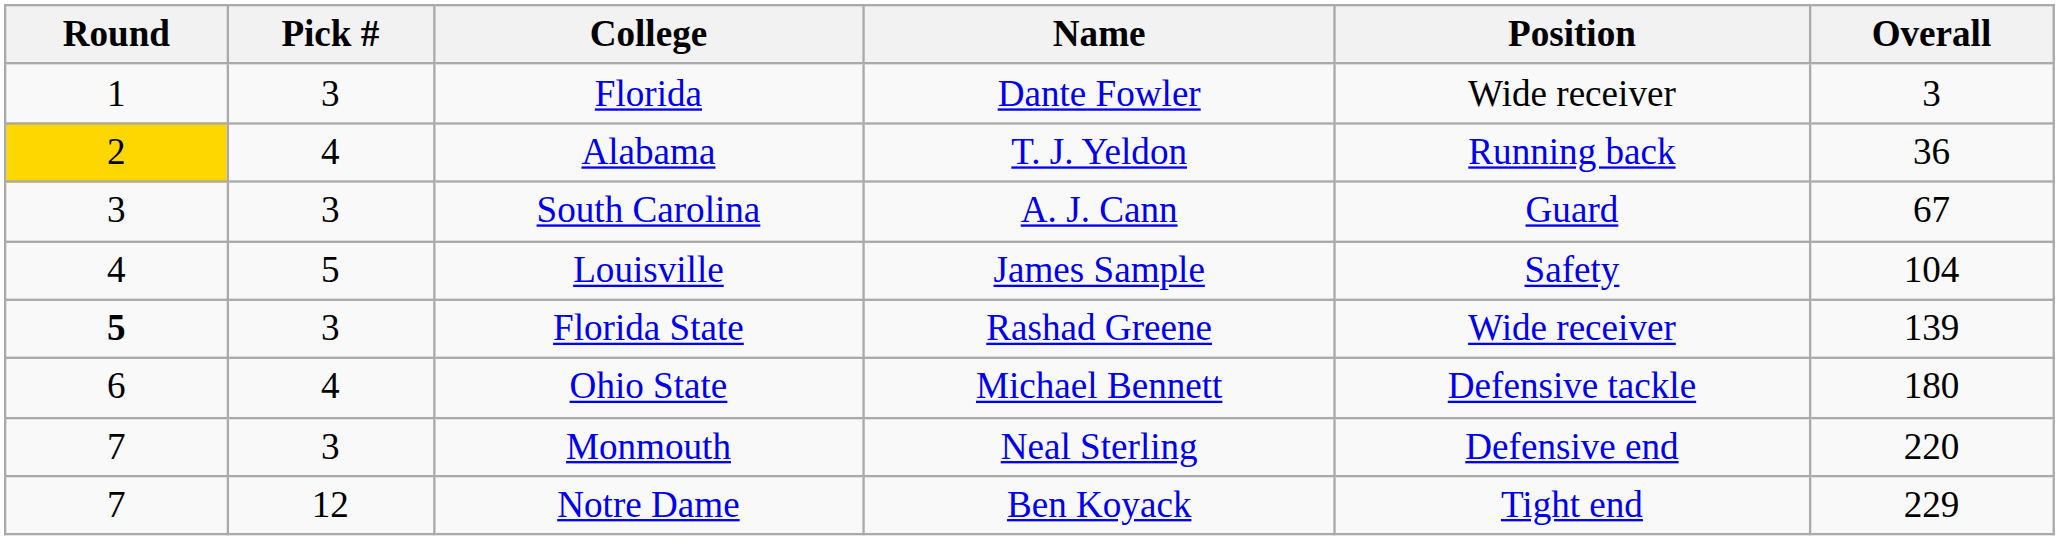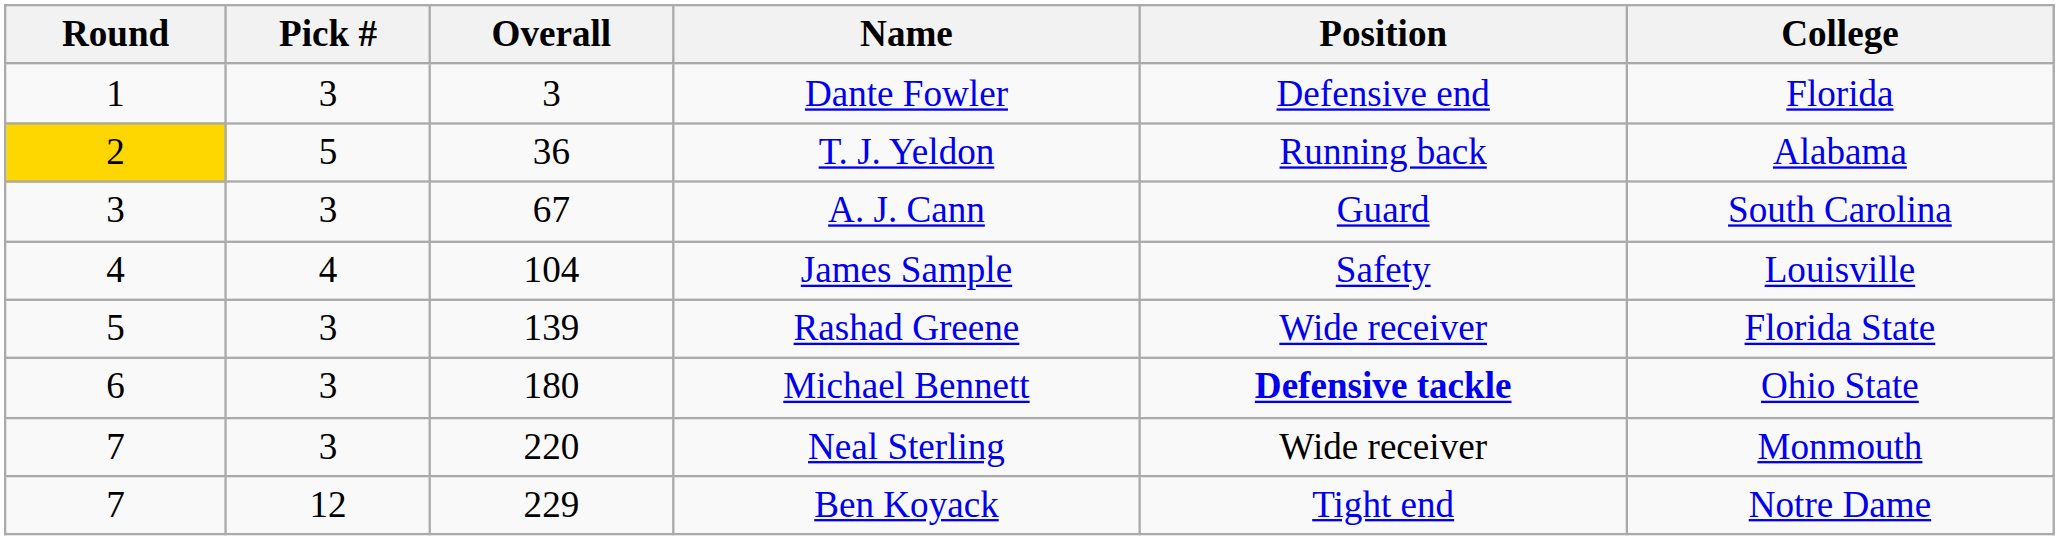 <table class="wikitable sortable sortable" style="width: 100%; text-align:center">
 <tr>
 <th>Round</th>
 <th>Pick #</th>
-<th>College</th>
+<th>Overall</th>
 <th>Name</th>
 <th>Position</th>
-<th>Overall</th>
+<th>College</th>
 </tr>
 <tr>
 <td>1</td>
 <td>3</td>
+<td>3</td>
+<td><a href='#'>Dante Fowler</a></td>
+<td><a href='#'>Defensive end</a></td>
 <td><a href='#'>Florida</a></td>
-<td><a href='#'>Dante Fowler</a></td>
-<td>Wide receiver</td>
-<td>3</td>
 </tr>
 <tr>
 <td style="background: gold;">2</td>
-<td>4</td>
-<td><a href='#'>Alabama</a></td>
+<td>5</td>
+<td>36</td>
 <td><a href='#'>T. J. Yeldon</a></td>
 <td><a href='#'>Running back</a></td>
-<td>36</td>
+<td><a href='#'>Alabama</a></td>
 </tr>
 <tr>
 <td>3</td>
 <td>3</td>
-<td><a href='#'>South Carolina</a></td>
+<td>67</td>
 <td><a href='#'>A. J. Cann</a></td>
 <td><a href='#'>Guard</a></td>
-<td>67</td>
+<td><a href='#'>South Carolina</a></td>
 </tr>
 <tr>
 <td>4</td>
-<td>5</td>
-<td><a href='#'>Louisville</a></td>
+<td>4</td>
+<td>104</td>
 <td><a href='#'>James Sample</a></td>
 <td><a href='#'>Safety</a></td>
-<td>104</td>
+<td><a href='#'>Louisville</a></td>
 </tr>
 <tr>
-<td><strong>5</strong></td>
+<td>5</td>
 <td>3</td>
-<td><a href='#'>Florida State</a></td>
+<td>139</td>
 <td><a href='#'>Rashad Greene</a></td>
 <td><a href='#'>Wide receiver</a></td>
-<td>139</td>
+<td><a href='#'>Florida State</a></td>
 </tr>
 <tr>
 <td>6</td>
-<td>4</td>
+<td>3</td>
+<td>180</td>
+<td><a href='#'>Michael Bennett</a></td>
+<td><strong><a href='#'>Defensive tackle</a></strong></td>
 <td><a href='#'>Ohio State</a></td>
-<td><a href='#'>Michael Bennett</a></td>
-<td><a href='#'>Defensive tackle</a></td>
-<td>180</td>
 </tr>
 <tr>
 <td>7</td>
 <td>3</td>
+<td>220</td>
+<td><a href='#'>Neal Sterling</a></td>
+<td>Wide receiver</td>
 <td><a href='#'>Monmouth</a></td>
-<td><a href='#'>Neal Sterling</a></td>
-<td><a href='#'>Defensive end</a></td>
-<td>220</td>
 </tr>
 <tr>
 <td>7</td>
 <td>12</td>
-<td><a href='#'>Notre Dame</a></td>
+<td>229</td>
 <td><a href='#'>Ben Koyack</a></td>
 <td><a href='#'>Tight end</a></td>
-<td>229</td>
+<td><a href='#'>Notre Dame</a></td>
 </tr>
 </table>
